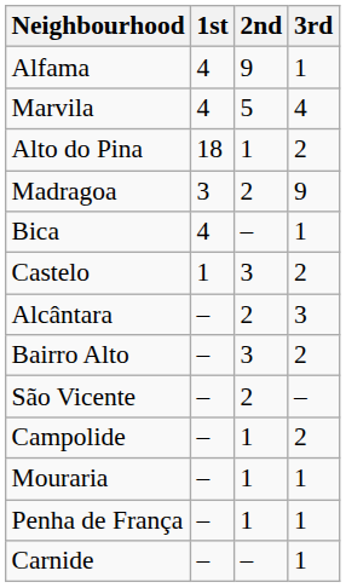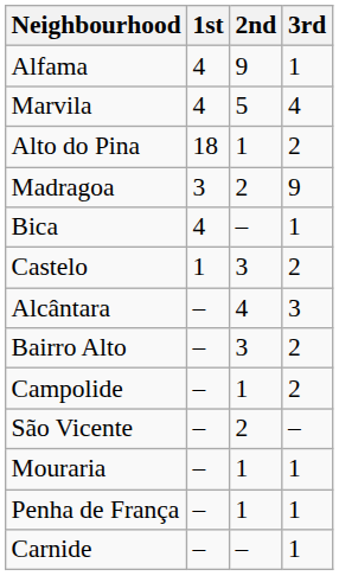 <table class="wikitable sortable">
 <tr>
 <th>Neighbourhood</th>
 <th>1st</th>
 <th>2nd</th>
 <th>3rd</th>
 </tr>
 <tr>
 <td>Alfama</td>
 <td>4</td>
 <td>9</td>
 <td>1</td>
 </tr>
 <tr>
 <td>Marvila</td>
 <td>4</td>
 <td>5</td>
 <td>4</td>
 </tr>
 <tr>
 <td>Alto do Pina</td>
 <td>18</td>
 <td>1</td>
 <td>2</td>
 </tr>
 <tr>
 <td>Madragoa</td>
 <td>3</td>
 <td>2</td>
 <td>9</td>
 </tr>
 <tr>
 <td>Bica</td>
 <td>4</td>
 <td>–</td>
 <td>1</td>
 </tr>
 <tr>
 <td>Castelo</td>
 <td>1</td>
 <td>3</td>
 <td>2</td>
 </tr>
 <tr>
 <td>Alcântara</td>
 <td>–</td>
-<td>2</td>
+<td>4</td>
 <td>3</td>
 </tr>
 <tr>
 <td>Bairro Alto</td>
 <td>–</td>
 <td>3</td>
 <td>2</td>
 </tr>
 <tr>
+<td>Campolide</td>
+<td>–</td>
+<td>1</td>
+<td>2</td>
+</tr>
+<tr>
 <td>São Vicente</td>
 <td>–</td>
 <td>2</td>
 <td>–</td>
-</tr>
-<tr>
-<td>Campolide</td>
-<td>–</td>
-<td>1</td>
-<td>2</td>
 </tr>
 <tr>
 <td>Mouraria</td>
 <td>–</td>
 <td>1</td>
 <td>1</td>
 </tr>
 <tr>
 <td>Penha de França</td>
 <td>–</td>
 <td>1</td>
 <td>1</td>
 </tr>
 <tr>
 <td>Carnide</td>
 <td>–</td>
 <td>–</td>
 <td>1</td>
 </tr>
 </table>
